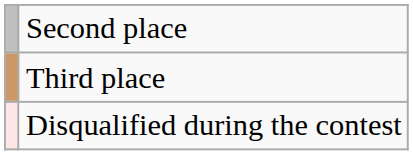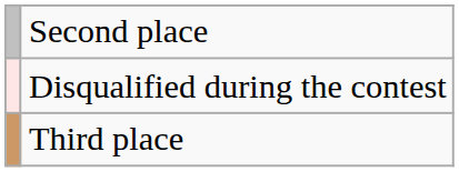 <table class="wikitable">
 <tr>
 <td style="background:silver;"></td>
 <td>Second place</td>
 </tr>
 <tr>
+<td style="background:#FFE6E6;"></td>
+<td>Disqualified during the contest</td>
+</tr>
+<tr>
 <td bgcolor=#c96></td>
 <td>Third place</td>
 </tr>
-<tr>
-<td style="background:#FFE6E6;"></td>
-<td>Disqualified during the contest</td>
-</tr>
 </table>
